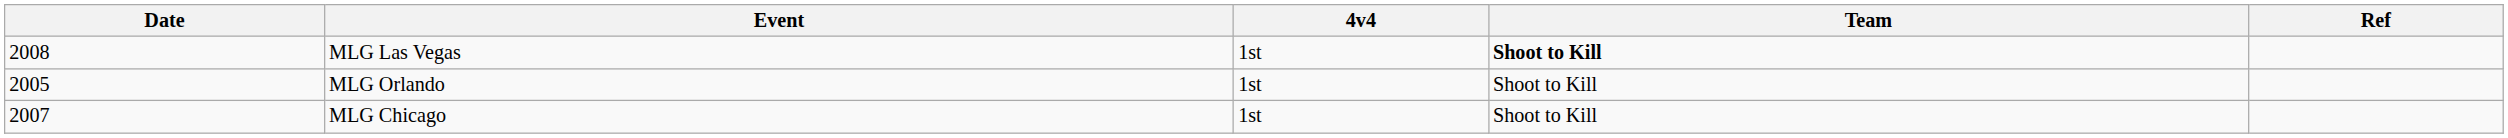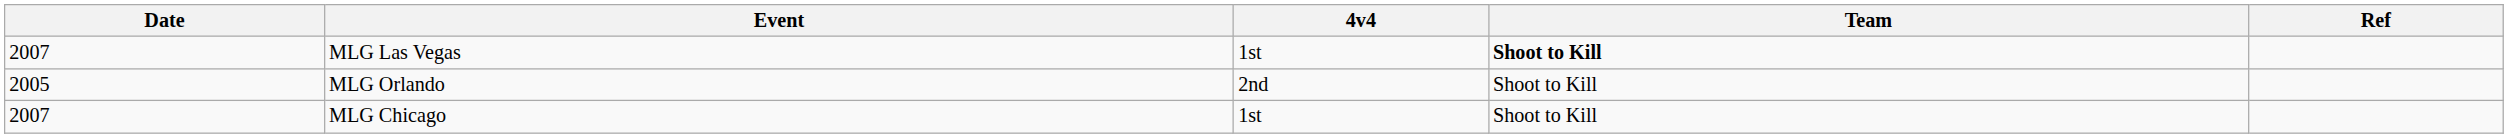 <table class="sortable wikitable" style="width:100%;">
 <tr>
 <th>Date</th>
 <th>Event</th>
 <th>4v4</th>
 <th>Team</th>
 <th>Ref</th>
 </tr>
 <tr>
-<td>2008</td>
+<td>2007</td>
 <td>MLG Las Vegas</td>
 <td>1st</td>
 <td><strong>Shoot to Kill</strong></td>
 <td></td>
 </tr>
 <tr>
 <td>2005</td>
 <td>MLG Orlando</td>
-<td>1st</td>
+<td>2nd</td>
 <td>Shoot to Kill</td>
 <td></td>
 </tr>
 <tr>
 <td>2007</td>
 <td>MLG Chicago</td>
 <td>1st</td>
 <td>Shoot to Kill</td>
 <td></td>
 </tr>
 </table>
